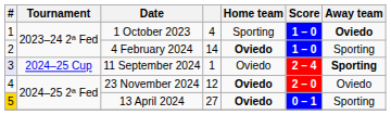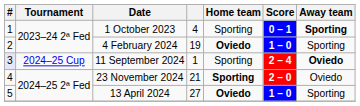 <table class="wikitable" style="text-align: center; width=25%; font-size: 11px">
 <tr>
 <th>#</th>
 <th>Tournament</th>
 <th>Date</th>
 <th></th>
 <th>Home team</th>
 <th>Score</th>
 <th>Away team</th>
 </tr>
 <tr>
 <td>1</td>
 <td rowspan=2>2023–24 2ª Fed</td>
 <td>1 October 2023</td>
 <td>4</td>
 <td>Sporting</td>
-<td style="color:#FFFFFF; background:#0000FF"><strong>1 – 0</strong></td>
-<td><strong>Oviedo</strong></td>
+<td style="color:#FFFFFF; background:#0000FF"><strong>0 – 1</strong></td>
+<td><strong>Sporting</strong></td>
 </tr>
 <tr>
 <td>2</td>
 <td>4 February 2024</td>
-<td>14</td>
+<td>19</td>
 <td><strong>Oviedo</strong></td>
 <td style="color:#FFFFFF; background:#0000FF"><strong>1 – 0</strong></td>
 <td>Sporting</td>
 </tr>
 <tr>
 <td style="background: lavender;">3</td>
 <td><a href='#'>2024–25 Cup</a></td>
 <td>11 September 2024</td>
 <td>1</td>
-<td>Oviedo</td>
+<td>Sporting</td>
 <td style="color:#FFFFFF; background:#FF0000"><strong>2 – 4</strong></td>
-<td><strong>Sporting</strong></td>
+<td><strong>Oviedo</strong></td>
 </tr>
 <tr>
 <td>4</td>
 <td rowspan=2>2024–25 2ª Fed</td>
 <td>23 November 2024</td>
-<td>12</td>
-<td><strong>Oviedo</strong></td>
+<td>21</td>
+<td><strong>Sporting</strong></td>
 <td style="color:#FFFFFF; background:#FF0000"><strong>2 – 0</strong></td>
 <td>Oviedo</td>
 </tr>
 <tr>
-<td style="background: gold;">5</td>
+<td>5</td>
 <td>13 April 2024</td>
 <td>27</td>
 <td><strong>Oviedo</strong></td>
-<td style="color:#FFFFFF; background:#0000FF"><strong>0 – 1</strong></td>
+<td style="color:#FFFFFF; background:#0000FF"><strong>1 – 0</strong></td>
 <td>Sporting</td>
 </tr>
 <tr>
 </tr>
 </table>
